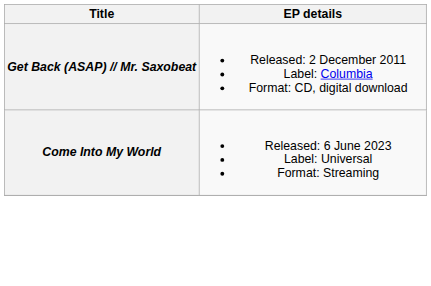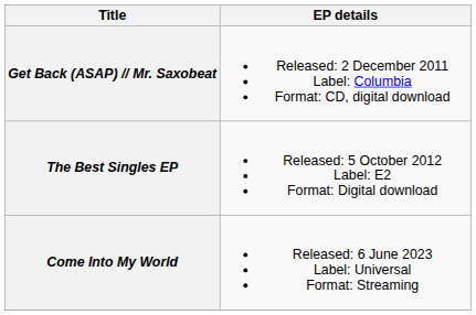 <table class="wikitable plainrowheaders" style="text-align:center;">
 <tr>
 <th scope="col">Title</th>
 <th scope="col" style="width:18em;">EP details</th>
 </tr>
 <tr>
 <th scope="row"><em>Get Back (ASAP) // Mr. Saxobeat</em></th>
 <td><br><ul><li>Released: 2 December 2011</li><li>Label: <a href='#'>Columbia</a></li><li>Format: CD, digital download</li></ul></td>
 </tr>
 <tr>
+<th scope="row"><em>The Best Singles EP</em></th>
+<td><br><ul><li>Released: 5 October 2012</li><li>Label: E2</li><li>Format: Digital download</li></ul></td>
+</tr>
+<tr>
 <th scope="row"><em>Come Into My World</em></th>
 <td><br><ul><li>Released: 6 June 2023</li><li>Label: Universal</li><li>Format: Streaming</li></ul></td>
 </tr>
 <tr>
 </tr>
 </table>
